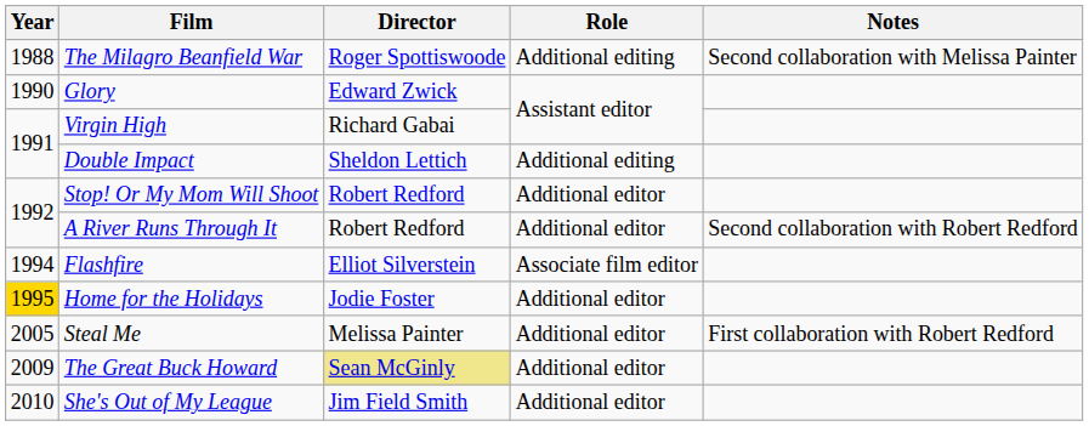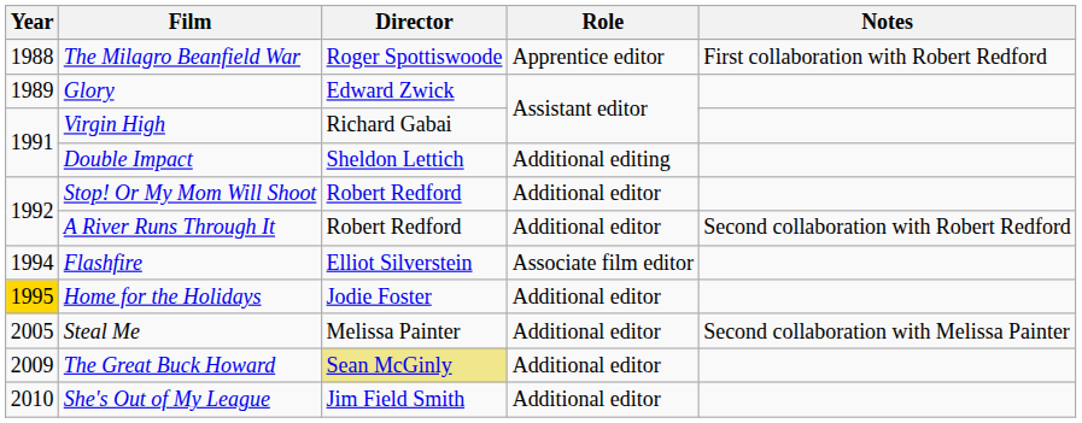 <table class="wikitable">
 <tr>
 <th>Year</th>
 <th>Film</th>
 <th>Director</th>
 <th>Role</th>
 <th>Notes</th>
 </tr>
 <tr>
 <td>1988</td>
 <td><em><a href='#'>The Milagro Beanfield War</a></em></td>
 <td><a href='#'>Roger Spottiswoode</a></td>
-<td>Additional editing</td>
-<td>Second collaboration with Melissa Painter</td>
+<td>Apprentice editor</td>
+<td>First collaboration with Robert Redford</td>
 </tr>
 <tr>
-<td>1990</td>
+<td>1989</td>
 <td><em><a href='#'>Glory</a></em></td>
 <td><a href='#'>Edward Zwick</a></td>
 <td rowspan=2>Assistant editor</td>
 <td></td>
 </tr>
 <tr>
 <td rowspan=2>1991</td>
 <td><em><a href='#'>Virgin High</a></em></td>
 <td>Richard Gabai</td>
 <td></td>
 </tr>
 <tr>
 <td><em><a href='#'>Double Impact</a></em></td>
 <td><a href='#'>Sheldon Lettich</a></td>
 <td>Additional editing</td>
 <td></td>
 </tr>
 <tr>
 <td rowspan=2>1992</td>
 <td><em><a href='#'>Stop! Or My Mom Will Shoot</a></em></td>
 <td><a href='#'>Robert Redford</a></td>
 <td>Additional editor</td>
 <td></td>
 </tr>
 <tr>
 <td><em><a href='#'>A River Runs Through It</a></em></td>
 <td>Robert Redford</td>
 <td>Additional editor</td>
 <td>Second collaboration with Robert Redford</td>
 </tr>
 <tr>
 <td>1994</td>
 <td><em><a href='#'>Flashfire</a></em></td>
 <td><a href='#'>Elliot Silverstein</a></td>
 <td>Associate film editor</td>
 <td></td>
 </tr>
 <tr>
 <td style="background: gold;">1995</td>
 <td><em><a href='#'>Home for the Holidays</a></em></td>
 <td><a href='#'>Jodie Foster</a></td>
 <td>Additional editor</td>
 <td></td>
 </tr>
 <tr>
 <td>2005</td>
 <td><em>Steal Me</em></td>
 <td>Melissa Painter</td>
 <td>Additional editor</td>
-<td>First collaboration with Robert Redford</td>
+<td>Second collaboration with Melissa Painter</td>
 </tr>
 <tr>
 <td>2009</td>
 <td><em><a href='#'>The Great Buck Howard</a></em></td>
 <td style="background: khaki;"><a href='#'>Sean McGinly</a></td>
 <td>Additional editor</td>
 <td></td>
 </tr>
 <tr>
 <td>2010</td>
 <td><em><a href='#'>She's Out of My League</a></em></td>
 <td><a href='#'>Jim Field Smith</a></td>
 <td>Additional editor</td>
 <td></td>
 </tr>
 </table>
